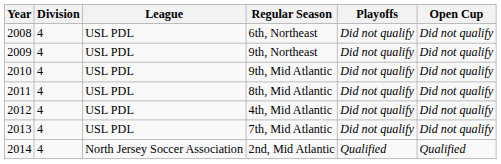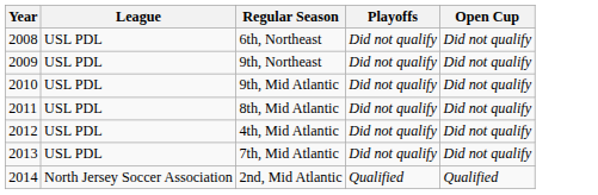 <table class="wikitable">
 <tr>
 <th>Year</th>
-<th>Division</th>
 <th>League</th>
 <th>Regular Season</th>
 <th>Playoffs</th>
 <th>Open Cup</th>
 </tr>
 <tr>
 <td>2008</td>
-<td>4</td>
 <td>USL PDL</td>
 <td>6th, Northeast</td>
 <td><em>Did not qualify</em></td>
 <td><em>Did not qualify</em></td>
 </tr>
 <tr>
 <td>2009</td>
-<td>4</td>
 <td>USL PDL</td>
 <td>9th, Northeast</td>
 <td><em>Did not qualify</em></td>
 <td><em>Did not qualify</em></td>
 </tr>
 <tr>
 <td>2010</td>
-<td>4</td>
 <td>USL PDL</td>
 <td>9th, Mid Atlantic</td>
 <td><em>Did not qualify</em></td>
 <td><em>Did not qualify</em></td>
 </tr>
 <tr>
 <td>2011</td>
-<td>4</td>
 <td>USL PDL</td>
 <td>8th, Mid Atlantic</td>
 <td><em>Did not qualify</em></td>
 <td><em>Did not qualify</em></td>
 </tr>
 <tr>
 <td>2012</td>
-<td>4</td>
 <td>USL PDL</td>
 <td>4th, Mid Atlantic</td>
 <td><em>Did not qualify</em></td>
 <td><em>Did not qualify</em></td>
 </tr>
 <tr>
 <td>2013</td>
-<td>4</td>
 <td>USL PDL</td>
 <td>7th, Mid Atlantic</td>
 <td><em>Did not qualify</em></td>
 <td><em>Did not qualify</em></td>
 </tr>
 <tr>
 <td>2014</td>
-<td>4</td>
 <td>North Jersey Soccer Association</td>
 <td>2nd, Mid Atlantic</td>
 <td><em>Qualified</em></td>
 <td><em>Qualified</em></td>
 </tr>
 </table>
